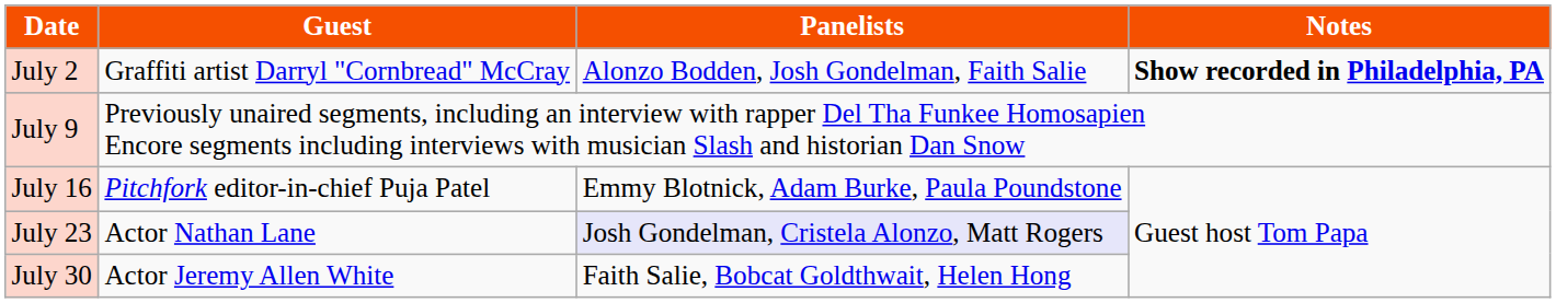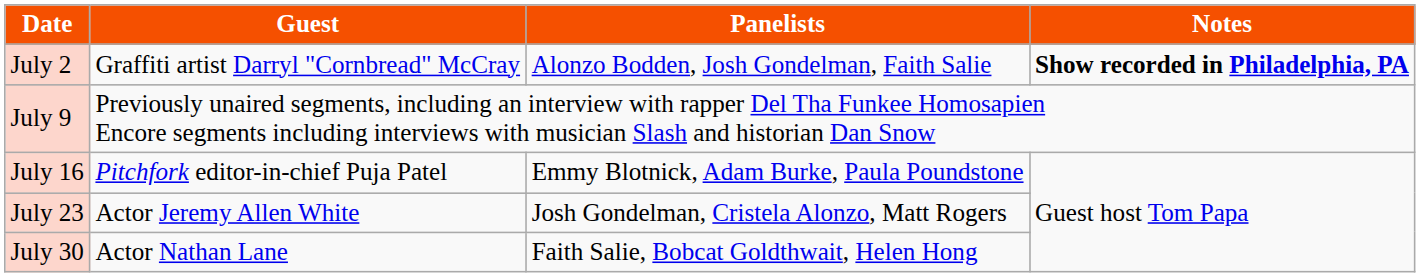 <table class="wikitable">
 <tr>
 <th style="background:#f55000;color:#FFFFFF;">Date</th>
 <th style="background:#f55000;color:#FFFFFF;">Guest</th>
 <th style="background:#f55000;color:#FFFFFF;">Panelists</th>
 <th style="background:#f55000;color:#FFFFFF;">Notes</th>
 </tr>
 <tr>
 <td style="background:#FDD6CC;color:#000000;">July 2</td>
 <td>Graffiti artist <a href='#'>Darryl "Cornbread" McCray</a></td>
 <td><a href='#'>Alonzo Bodden</a>, <a href='#'>Josh Gondelman</a>, <a href='#'>Faith Salie</a></td>
 <td><strong>Show recorded in <a href='#'>Philadelphia, PA</a> </strong></td>
 </tr>
 <tr>
 <td style="background:#FDD6CC;color:#000000;">July 9</td>
 <td colspan=3>Previously unaired segments, including an interview with rapper <a href='#'>Del Tha Funkee Homosapien</a><br>Encore segments including interviews with musician <a href='#'>Slash</a> and historian <a href='#'>Dan Snow</a></td>
 </tr>
 <tr>
 <td style="background:#FDD6CC;color:#000000;">July 16</td>
 <td><em><a href='#'>Pitchfork</a></em> editor-in-chief Puja Patel</td>
 <td>Emmy Blotnick, <a href='#'>Adam Burke</a>, <a href='#'>Paula Poundstone</a></td>
 <td rowspan=3>Guest host <a href='#'>Tom Papa</a></td>
 </tr>
 <tr>
 <td style="background:#FDD6CC;color:#000000;">July 23</td>
-<td>Actor <a href='#'>Nathan Lane</a></td>
-<td style="background: lavender;">Josh Gondelman, <a href='#'>Cristela Alonzo</a>, Matt Rogers</td>
+<td>Actor <a href='#'>Jeremy Allen White</a></td>
+<td>Josh Gondelman, <a href='#'>Cristela Alonzo</a>, Matt Rogers</td>
 </tr>
 <tr>
 <td style="background:#FDD6CC;color:#000000;">July 30</td>
-<td>Actor <a href='#'>Jeremy Allen White</a></td>
+<td>Actor <a href='#'>Nathan Lane</a></td>
 <td>Faith Salie, <a href='#'>Bobcat Goldthwait</a>, <a href='#'>Helen Hong</a></td>
 </tr>
 </table>
